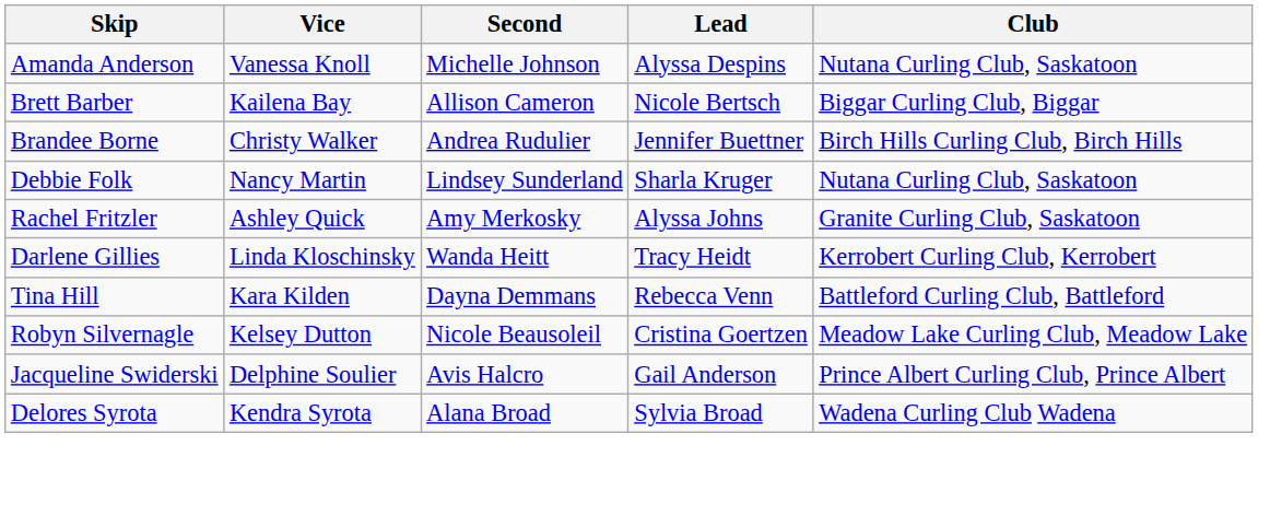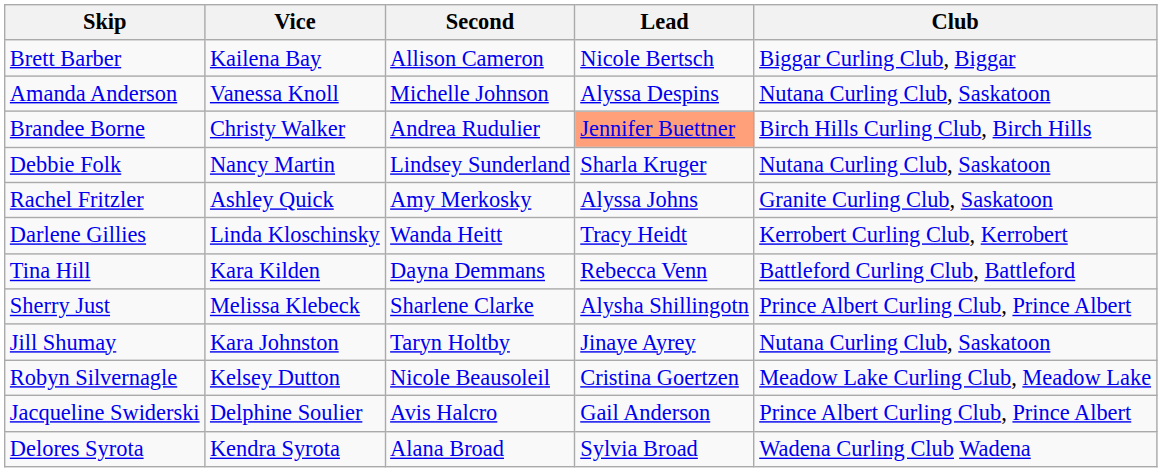 <table class="wikitable">
 <tr>
 <th>Skip</th>
 <th>Vice</th>
 <th>Second</th>
 <th>Lead</th>
 <th>Club</th>
 </tr>
 <tr>
+<td><a href='#'>Brett Barber</a></td>
+<td><a href='#'>Kailena Bay</a></td>
+<td><a href='#'>Allison Cameron</a></td>
+<td><a href='#'>Nicole Bertsch</a></td>
+<td><a href='#'>Biggar Curling Club</a>, <a href='#'>Biggar</a></td>
+</tr>
+<tr>
 <td><a href='#'>Amanda Anderson</a></td>
 <td><a href='#'>Vanessa Knoll</a></td>
 <td><a href='#'>Michelle Johnson</a></td>
 <td><a href='#'>Alyssa Despins</a></td>
 <td><a href='#'>Nutana Curling Club</a>, <a href='#'>Saskatoon</a></td>
 </tr>
 <tr>
-<td><a href='#'>Brett Barber</a></td>
-<td><a href='#'>Kailena Bay</a></td>
-<td><a href='#'>Allison Cameron</a></td>
-<td><a href='#'>Nicole Bertsch</a></td>
-<td><a href='#'>Biggar Curling Club</a>, <a href='#'>Biggar</a></td>
-</tr>
-<tr>
 <td><a href='#'>Brandee Borne</a></td>
 <td><a href='#'>Christy Walker</a></td>
 <td><a href='#'>Andrea Rudulier</a></td>
-<td><a href='#'>Jennifer Buettner</a></td>
+<td style="background: lightsalmon;"><a href='#'>Jennifer Buettner</a></td>
 <td><a href='#'>Birch Hills Curling Club</a>, <a href='#'>Birch Hills</a></td>
 </tr>
 <tr>
 <td><a href='#'>Debbie Folk</a></td>
 <td><a href='#'>Nancy Martin</a></td>
 <td><a href='#'>Lindsey Sunderland</a></td>
 <td><a href='#'>Sharla Kruger</a></td>
 <td><a href='#'>Nutana Curling Club</a>, <a href='#'>Saskatoon</a></td>
 </tr>
 <tr>
 <td><a href='#'>Rachel Fritzler</a></td>
 <td><a href='#'>Ashley Quick</a></td>
 <td><a href='#'>Amy Merkosky</a></td>
 <td><a href='#'>Alyssa Johns</a></td>
 <td><a href='#'>Granite Curling Club</a>, <a href='#'>Saskatoon</a></td>
 </tr>
 <tr>
 <td><a href='#'>Darlene Gillies</a></td>
 <td><a href='#'>Linda Kloschinsky</a></td>
 <td><a href='#'>Wanda Heitt</a></td>
 <td><a href='#'>Tracy Heidt</a></td>
 <td><a href='#'>Kerrobert Curling Club</a>, <a href='#'>Kerrobert</a></td>
 </tr>
 <tr>
 <td><a href='#'>Tina Hill</a></td>
 <td><a href='#'>Kara Kilden</a></td>
 <td><a href='#'>Dayna Demmans</a></td>
 <td><a href='#'>Rebecca Venn</a></td>
 <td><a href='#'>Battleford Curling Club</a>, <a href='#'>Battleford</a></td>
 </tr>
 <tr>
+<td><a href='#'>Sherry Just</a></td>
+<td><a href='#'>Melissa Klebeck</a></td>
+<td><a href='#'>Sharlene Clarke</a></td>
+<td><a href='#'>Alysha Shillingotn</a></td>
+<td><a href='#'>Prince Albert Curling Club</a>, <a href='#'>Prince Albert</a></td>
+</tr>
+<tr>
+<td><a href='#'>Jill Shumay</a></td>
+<td><a href='#'>Kara Johnston</a></td>
+<td><a href='#'>Taryn Holtby</a></td>
+<td><a href='#'>Jinaye Ayrey</a></td>
+<td><a href='#'>Nutana Curling Club</a>, <a href='#'>Saskatoon</a></td>
+</tr>
+<tr>
 <td><a href='#'>Robyn Silvernagle</a></td>
 <td><a href='#'>Kelsey Dutton</a></td>
 <td><a href='#'>Nicole Beausoleil</a></td>
 <td><a href='#'>Cristina Goertzen</a></td>
 <td><a href='#'>Meadow Lake Curling Club</a>, <a href='#'>Meadow Lake</a></td>
 </tr>
 <tr>
 <td><a href='#'>Jacqueline Swiderski</a></td>
 <td><a href='#'>Delphine Soulier</a></td>
 <td><a href='#'>Avis Halcro</a></td>
 <td><a href='#'>Gail Anderson</a></td>
 <td><a href='#'>Prince Albert Curling Club</a>, <a href='#'>Prince Albert</a></td>
 </tr>
 <tr>
 <td><a href='#'>Delores Syrota</a></td>
 <td><a href='#'>Kendra Syrota</a></td>
 <td><a href='#'>Alana Broad</a></td>
 <td><a href='#'>Sylvia Broad</a></td>
 <td><a href='#'>Wadena Curling Club</a> <a href='#'>Wadena</a></td>
 </tr>
 </table>
